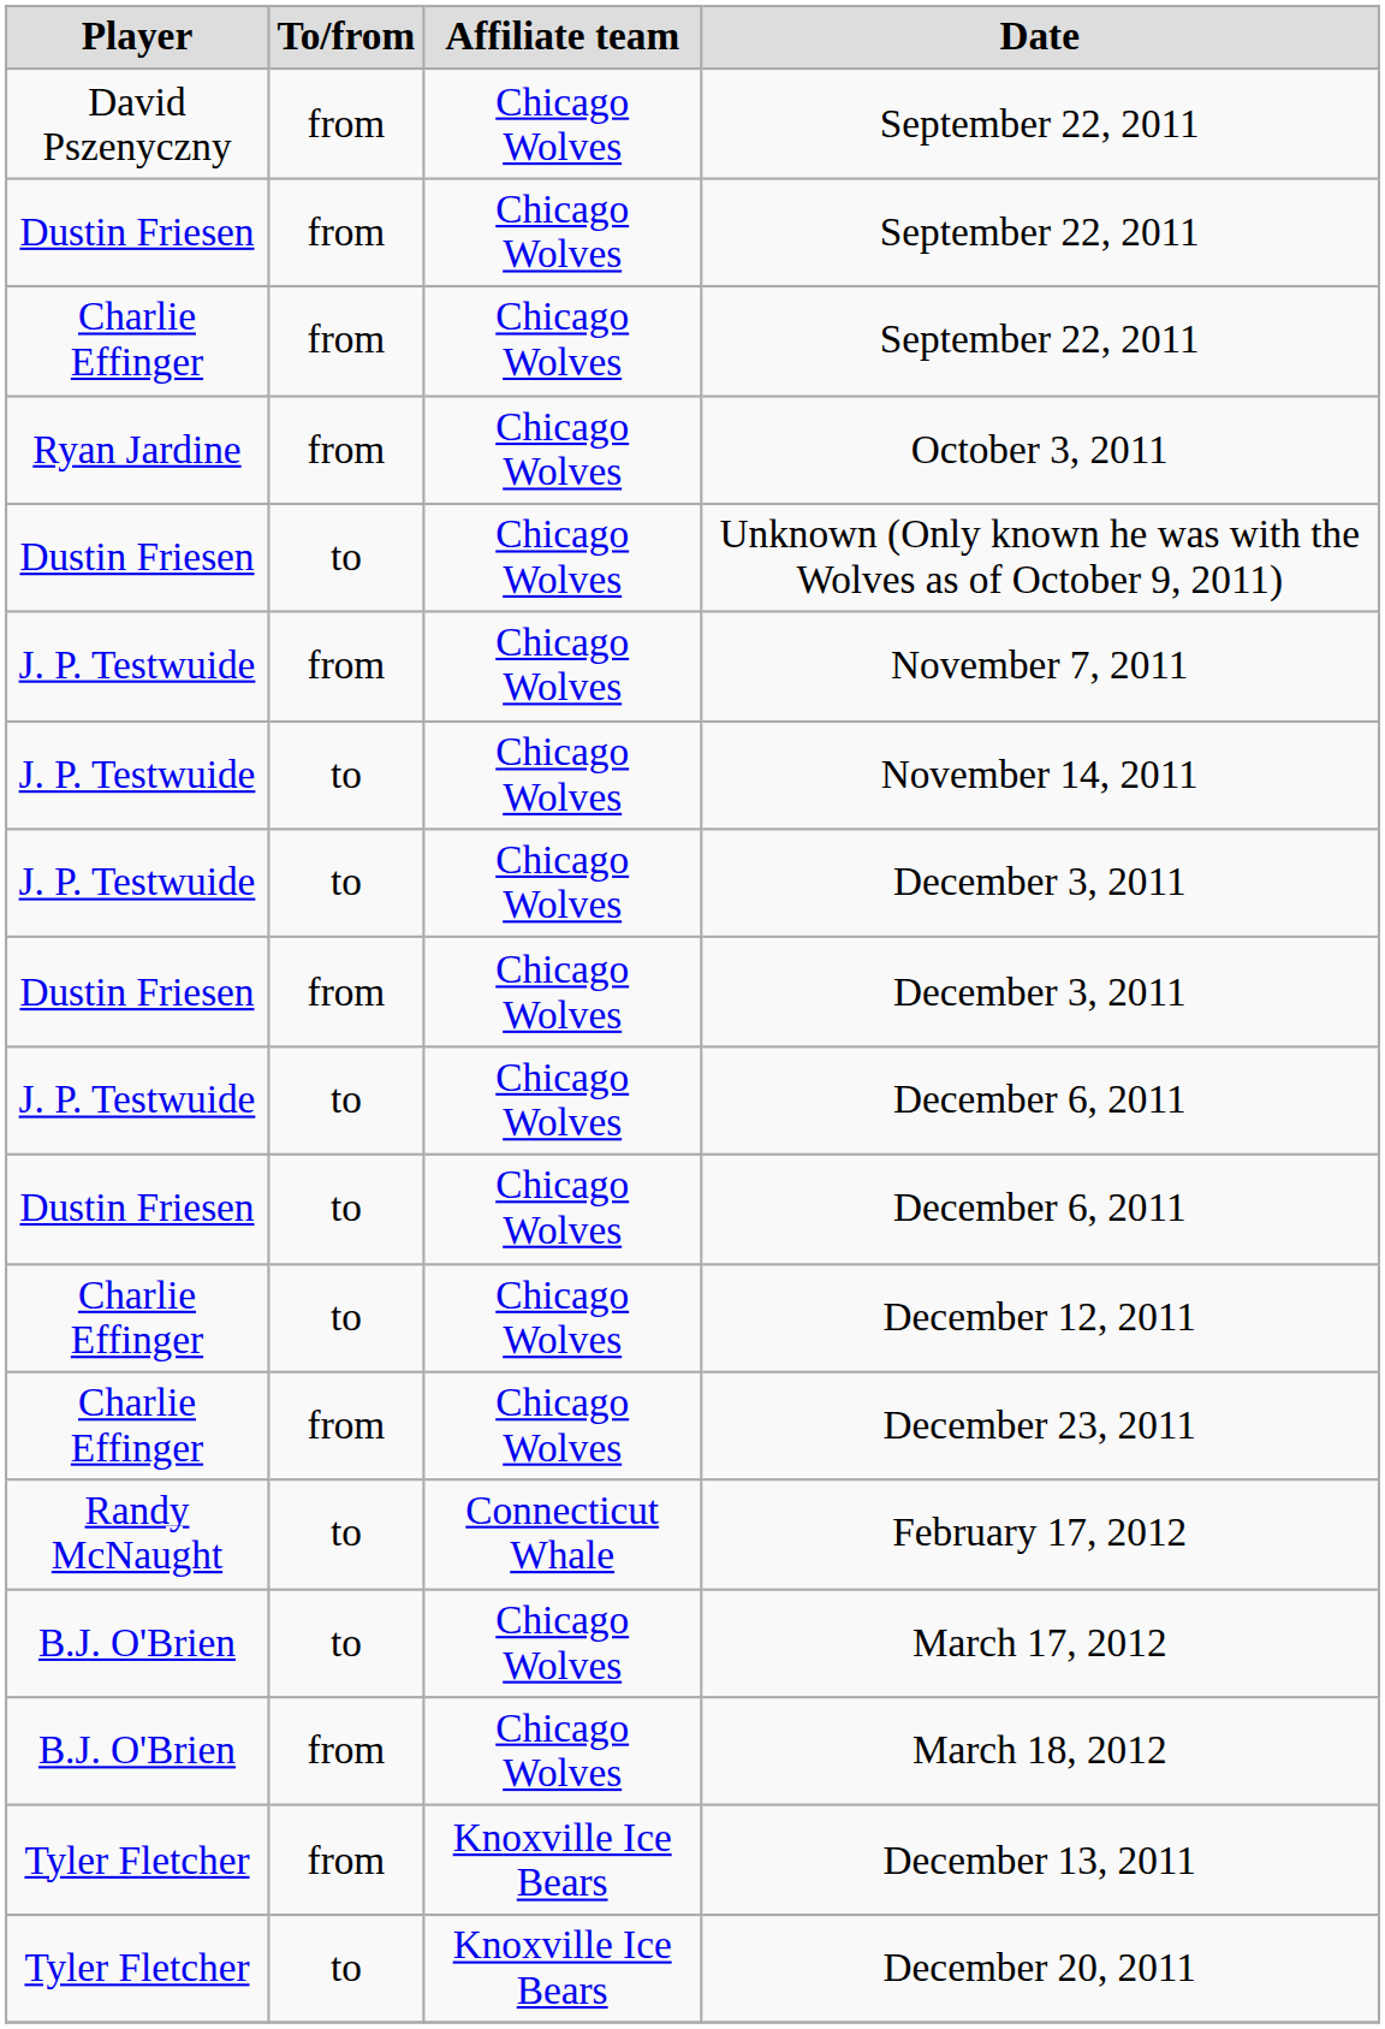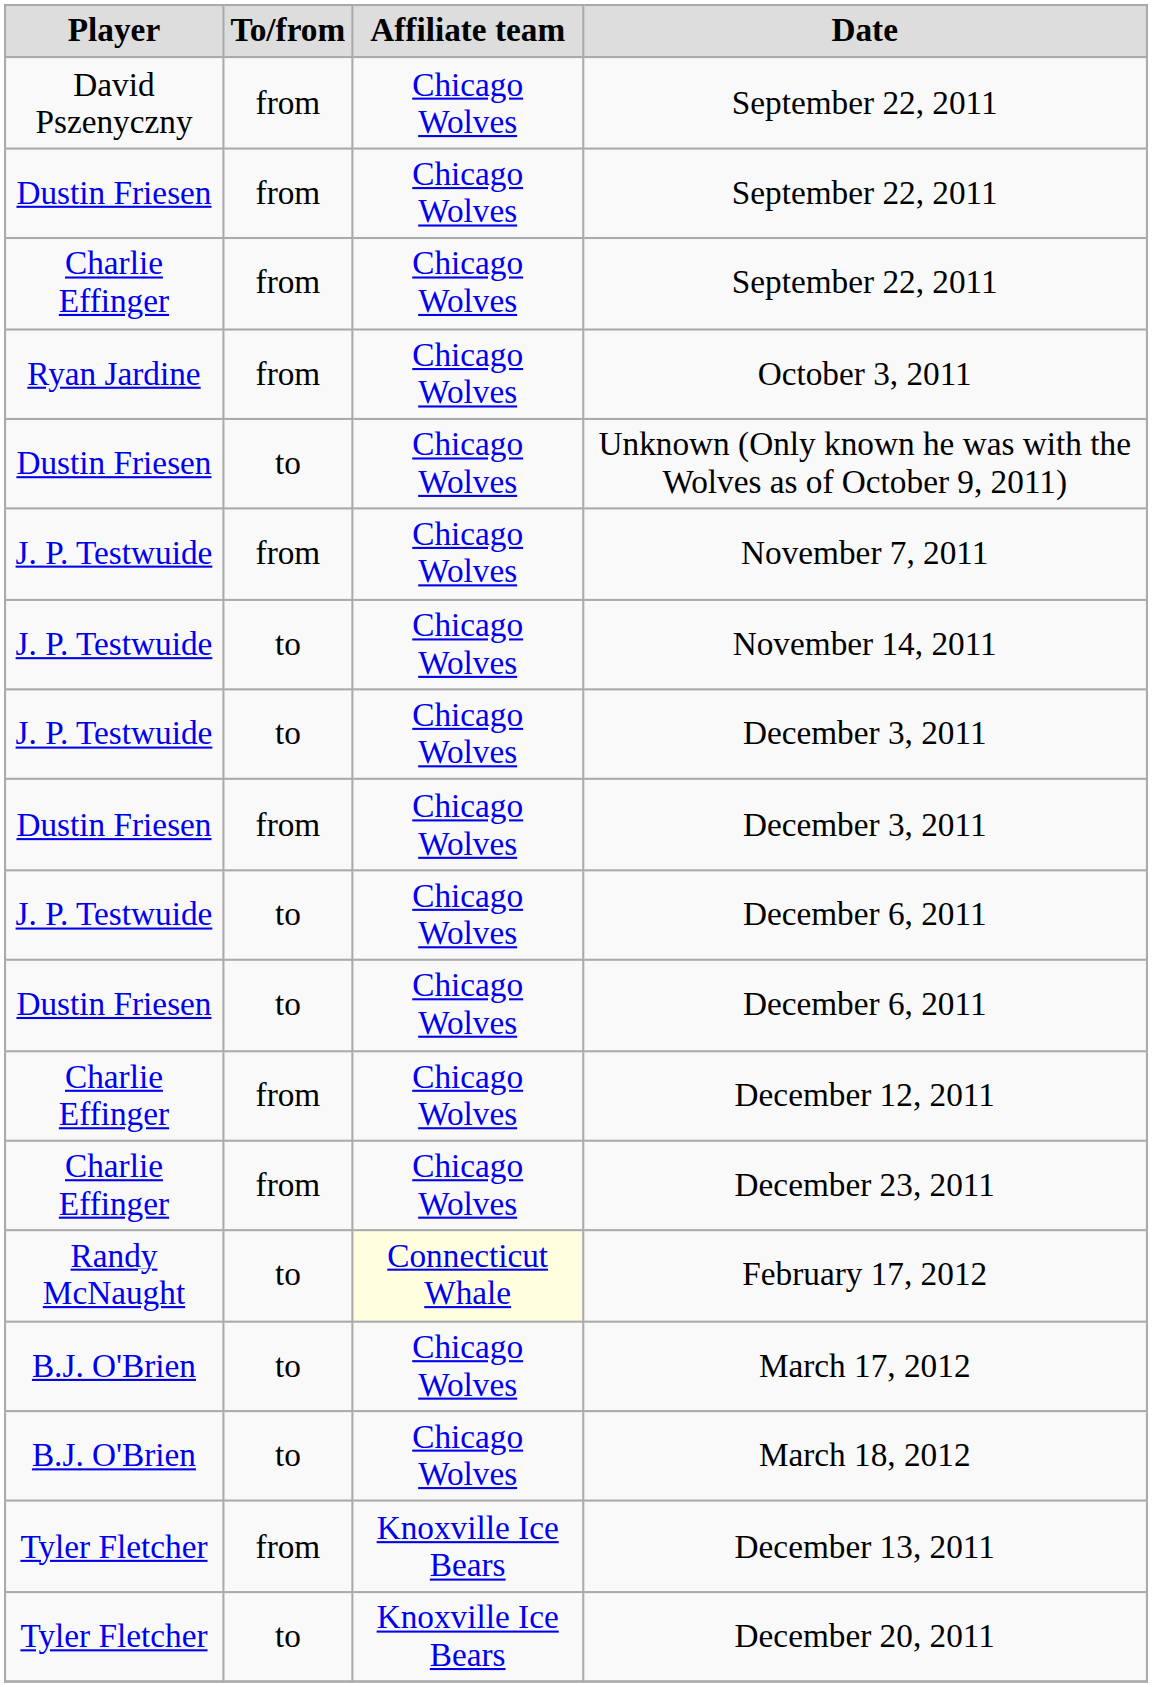 <table class="wikitable" style="text-align: center; width: 550px; height: 200px;">
 <tr align="center" bgcolor="#dddddd">
 <td><strong>Player</strong></td>
 <td><strong>To/from</strong></td>
 <td><strong>Affiliate team</strong></td>
 <td><strong>Date</strong></td>
 </tr>
 <tr>
 <td>David Pszenyczny</td>
 <td>from</td>
 <td><a href='#'>Chicago Wolves</a></td>
 <td>September 22, 2011 </td>
 </tr>
 <tr>
 <td><a href='#'>Dustin Friesen</a></td>
 <td>from</td>
 <td><a href='#'>Chicago Wolves</a></td>
 <td>September 22, 2011 </td>
 </tr>
 <tr>
 <td><a href='#'>Charlie Effinger</a></td>
 <td>from</td>
 <td><a href='#'>Chicago Wolves</a></td>
 <td>September 22, 2011 </td>
 </tr>
 <tr>
 <td><a href='#'>Ryan Jardine</a></td>
 <td>from</td>
 <td><a href='#'>Chicago Wolves</a></td>
 <td>October 3, 2011 </td>
 </tr>
 <tr>
 <td><a href='#'>Dustin Friesen</a></td>
 <td>to</td>
 <td><a href='#'>Chicago Wolves</a></td>
 <td>Unknown (Only known he was with the Wolves as of October 9, 2011)</td>
 </tr>
 <tr>
 <td><a href='#'>J. P. Testwuide</a></td>
 <td>from</td>
 <td><a href='#'>Chicago Wolves</a></td>
 <td>November 7, 2011 </td>
 </tr>
 <tr>
 <td><a href='#'>J. P. Testwuide</a></td>
 <td>to</td>
 <td><a href='#'>Chicago Wolves</a></td>
 <td>November 14, 2011 </td>
 </tr>
 <tr>
 <td><a href='#'>J. P. Testwuide</a></td>
 <td>to</td>
 <td><a href='#'>Chicago Wolves</a></td>
 <td>December 3, 2011 </td>
 </tr>
 <tr>
 <td><a href='#'>Dustin Friesen</a></td>
 <td>from</td>
 <td><a href='#'>Chicago Wolves</a></td>
 <td>December 3, 2011 </td>
 </tr>
 <tr>
 <td><a href='#'>J. P. Testwuide</a></td>
 <td>to</td>
 <td><a href='#'>Chicago Wolves</a></td>
 <td>December 6, 2011 </td>
 </tr>
 <tr>
 <td><a href='#'>Dustin Friesen</a></td>
 <td>to</td>
 <td><a href='#'>Chicago Wolves</a></td>
 <td>December 6, 2011 </td>
 </tr>
 <tr>
 <td><a href='#'>Charlie Effinger</a></td>
-<td>to</td>
+<td>from</td>
 <td><a href='#'>Chicago Wolves</a></td>
 <td>December 12, 2011 </td>
 </tr>
 <tr>
 <td><a href='#'>Charlie Effinger</a></td>
 <td>from</td>
 <td><a href='#'>Chicago Wolves</a></td>
 <td>December 23, 2011 </td>
 </tr>
 <tr>
 <td><a href='#'>Randy McNaught</a></td>
 <td>to</td>
-<td><a href='#'>Connecticut Whale</a></td>
+<td style="background: lightyellow;"><a href='#'>Connecticut Whale</a></td>
 <td>February 17, 2012 </td>
 </tr>
 <tr>
 <td><a href='#'>B.J. O'Brien</a></td>
 <td>to</td>
 <td><a href='#'>Chicago Wolves</a></td>
 <td>March 17, 2012 </td>
 </tr>
 <tr>
 <td><a href='#'>B.J. O'Brien</a></td>
-<td>from</td>
+<td>to</td>
 <td><a href='#'>Chicago Wolves</a></td>
 <td>March 18, 2012 </td>
 </tr>
 <tr>
 <td><a href='#'>Tyler Fletcher</a></td>
 <td>from</td>
 <td><a href='#'>Knoxville Ice Bears</a></td>
 <td>December 13, 2011 </td>
 </tr>
 <tr>
 <td><a href='#'>Tyler Fletcher</a></td>
 <td>to</td>
 <td><a href='#'>Knoxville Ice Bears</a></td>
 <td>December 20, 2011 </td>
 </tr>
 <tr>
 </tr>
 </table>
